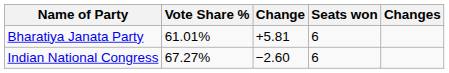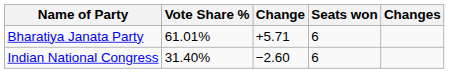 <table class="wikitable sortable">
 <tr>
 <th>Name of Party</th>
 <th>Vote Share %</th>
 <th>Change</th>
 <th>Seats won</th>
 <th>Changes</th>
 </tr>
 <tr>
 <td><a href='#'>Bharatiya Janata Party</a></td>
 <td>61.01%</td>
-<td>+5.81</td>
+<td>+5.71</td>
 <td>6</td>
 <td></td>
 </tr>
 <tr>
 <td><a href='#'>Indian National Congress</a></td>
-<td>67.27%</td>
+<td>31.40%</td>
 <td>−2.60</td>
 <td>6</td>
 <td></td>
 </tr>
 </table>
